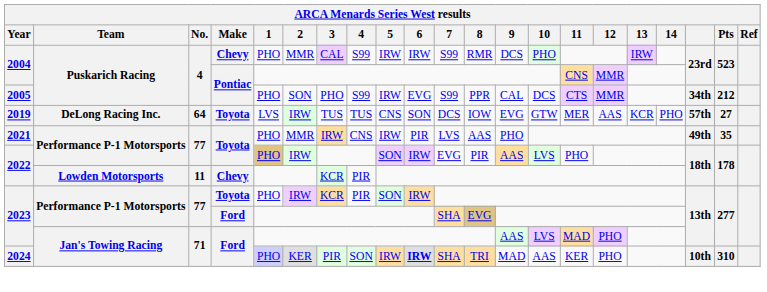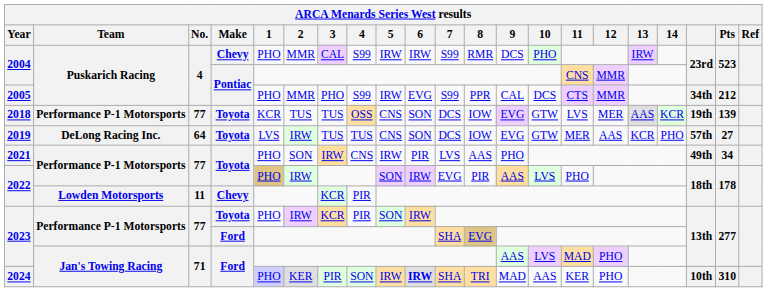 <table class="wikitable" style="text-align:center; font-size:75%">
 <tr>
 <th colspan=21><a href='#'>ARCA Menards Series West</a> results</th>
 </tr>
 <tr>
 <th>Year</th>
 <th>Team</th>
 <th>No.</th>
 <th>Make</th>
 <th>1</th>
 <th>2</th>
 <th>3</th>
 <th>4</th>
 <th>5</th>
 <th>6</th>
 <th>7</th>
 <th>8</th>
 <th>9</th>
 <th>10</th>
 <th>11</th>
 <th>12</th>
 <th>13</th>
 <th>14</th>
 <th></th>
 <th>Pts</th>
 <th>Ref</th>
 </tr>
 <tr>
 <th rowspan=2><a href='#'>2004</a></th>
 <th rowspan=3>Puskarich Racing</th>
 <th rowspan=3>4</th>
 <th><a href='#'>Chevy</a></th>
 <td><a href='#'>PHO</a></td>
 <td><a href='#'>MMR</a></td>
 <td style="background:#EFCFFF;"><a href='#'>CAL</a><br></td>
 <td><a href='#'>S99</a></td>
 <td><a href='#'>IRW</a></td>
 <td><a href='#'>IRW</a></td>
 <td><a href='#'>S99</a></td>
 <td><a href='#'>RMR</a></td>
 <td><a href='#'>DCS</a></td>
 <td style="background:#DFFFDF;"><a href='#'>PHO</a><br></td>
 <td colspan=2></td>
 <td style="background:#EFCFFF;"><a href='#'>IRW</a><br></td>
 <td></td>
 <th rowspan=2>23rd</th>
 <th rowspan=2>523</th>
 <th rowspan=2></th>
 </tr>
 <tr>
 <th rowspan=2><a href='#'>Pontiac</a></th>
 <td colspan=10></td>
 <td style="background:#FFDF9F;"><a href='#'>CNS</a><br></td>
 <td style="background:#EFCFFF;"><a href='#'>MMR</a><br></td>
 <td colspan=2></td>
 </tr>
 <tr>
 <th><a href='#'>2005</a></th>
 <td><a href='#'>PHO</a></td>
-<td><a href='#'>SON</a></td>
+<td><a href='#'>MMR</a></td>
 <td><a href='#'>PHO</a></td>
 <td><a href='#'>S99</a></td>
 <td><a href='#'>IRW</a></td>
 <td><a href='#'>EVG</a></td>
 <td><a href='#'>S99</a></td>
 <td><a href='#'>PPR</a></td>
 <td><a href='#'>CAL</a></td>
 <td><a href='#'>DCS</a></td>
 <td style="background:#EFCFFF;"><a href='#'>CTS</a><br></td>
 <td style="background:#EFCFFF;"><a href='#'>MMR</a><br></td>
 <td colspan=2></td>
 <th>34th</th>
 <th>212</th>
+<th></th>
+</tr>
+<tr>
+<th><a href='#'>2018</a></th>
+<th>Performance P-1 Motorsports</th>
+<th>77</th>
+<th><a href='#'>Toyota</a></th>
+<td><a href='#'>KCR</a></td>
+<td><a href='#'>TUS</a></td>
+<td><a href='#'>TUS</a></td>
+<td style="background:#FFDF9F;"><a href='#'>OSS</a><br></td>
+<td><a href='#'>CNS</a></td>
+<td><a href='#'>SON</a></td>
+<td><a href='#'>DCS</a></td>
+<td><a href='#'>IOW</a></td>
+<td style="background:#EFCFFF;"><a href='#'>EVG</a><br></td>
+<td><a href='#'>GTW</a></td>
+<td><a href='#'>LVS</a></td>
+<td><a href='#'>MER</a></td>
+<td style="background:#DFDFDF;"><a href='#'>AAS</a><br></td>
+<td style="background:#DFFFDF;"><a href='#'>KCR</a><br></td>
+<th>19th</th>
+<th>139</th>
 <th></th>
 </tr>
 <tr>
 <th><a href='#'>2019</a></th>
 <th>DeLong Racing Inc.</th>
 <th>64</th>
 <th><a href='#'>Toyota</a></th>
 <td><a href='#'>LVS</a></td>
 <td style="background:#DFFFDF;"><a href='#'>IRW</a><br></td>
 <td><a href='#'>TUS</a></td>
 <td><a href='#'>TUS</a></td>
 <td><a href='#'>CNS</a></td>
 <td><a href='#'>SON</a></td>
 <td><a href='#'>DCS</a></td>
 <td><a href='#'>IOW</a></td>
 <td><a href='#'>EVG</a></td>
 <td><a href='#'>GTW</a></td>
 <td><a href='#'>MER</a></td>
 <td><a href='#'>AAS</a></td>
 <td><a href='#'>KCR</a></td>
 <td><a href='#'>PHO</a></td>
 <th>57th</th>
 <th>27</th>
 <th></th>
 </tr>
 <tr>
 <th><a href='#'>2021</a></th>
 <th rowspan=2>Performance P-1 Motorsports</th>
 <th rowspan=2>77</th>
 <th rowspan=2><a href='#'>Toyota</a></th>
 <td><a href='#'>PHO</a></td>
-<td><a href='#'>MMR</a></td>
+<td><a href='#'>SON</a></td>
 <td style="background:#FFDF9F;"><a href='#'>IRW</a><br></td>
 <td><a href='#'>CNS</a></td>
 <td><a href='#'>IRW</a></td>
 <td><a href='#'>PIR</a></td>
 <td><a href='#'>LVS</a></td>
 <td><a href='#'>AAS</a></td>
 <td><a href='#'>PHO</a></td>
 <td colspan=5></td>
 <th>49th</th>
-<th>35</th>
+<th>34</th>
 <th></th>
 </tr>
 <tr>
 <th rowspan=2><a href='#'>2022</a></th>
 <td style="background:#DFC484"><a href='#'>PHO</a><br></td>
 <td style="background:#DFFFDF;"><a href='#'>IRW</a><br></td>
 <td colspan=2></td>
 <td style="background:#EFCFFF;"><a href='#'>SON</a><br></td>
 <td style="background:#EFCFFF;"><a href='#'>IRW</a><br></td>
 <td><a href='#'>EVG</a></td>
 <td><a href='#'>PIR</a></td>
 <td style="background:#FFDF9F;"><a href='#'>AAS</a><br></td>
 <td style="background:#DFFFDF;"><a href='#'>LVS</a><br></td>
 <td><a href='#'>PHO</a></td>
 <td colspan=3></td>
 <th rowspan=2>18th</th>
 <th rowspan=2>178</th>
 <th rowspan=2></th>
 </tr>
 <tr>
 <th><a href='#'>Lowden Motorsports</a></th>
 <th>11</th>
 <th><a href='#'>Chevy</a></th>
 <td colspan=2></td>
 <td style="background:#DFFFDF;"><a href='#'>KCR</a><br></td>
 <td><a href='#'>PIR</a></td>
 <td colspan=10></td>
 </tr>
 <tr>
 <th rowspan=3><a href='#'>2023</a></th>
 <th rowspan=2>Performance P-1 Motorsports</th>
 <th rowspan=2>77</th>
 <th><a href='#'>Toyota</a></th>
 <td><a href='#'>PHO</a></td>
 <td style="background:#EFCFFF;"><a href='#'>IRW</a><br></td>
 <td style="background:#FFDF9F;"><a href='#'>KCR</a><br></td>
 <td><a href='#'>PIR</a></td>
 <td style="background:#DFFFDF;"><a href='#'>SON</a><br></td>
 <td style="background:#FFDF9F;"><a href='#'>IRW</a><br></td>
 <td colspan=8></td>
 <th rowspan=3>13th</th>
 <th rowspan=3>277</th>
 <th rowspan=3></th>
 </tr>
 <tr>
 <th><a href='#'>Ford</a></th>
 <td colspan=6></td>
 <td style="background:#FFDF9F;"><a href='#'>SHA</a><br></td>
 <td style="background:#DFC484;"><a href='#'>EVG</a><br></td>
 <td colspan=6></td>
 </tr>
 <tr>
 <th rowspan=2><a href='#'>Jan's Towing Racing</a></th>
 <th rowspan=2>71</th>
 <th rowspan=2><a href='#'>Ford</a></th>
 <td colspan=8></td>
 <td style="background:#DFFFDF;"><a href='#'>AAS</a><br></td>
 <td style="background:#EFCFFF;"><a href='#'>LVS</a><br></td>
 <td style="background:#FFDF9F;"><a href='#'>MAD</a><br></td>
 <td style="background:#EFCFFF;"><a href='#'>PHO</a><br></td>
 <td colspan=2></td>
 </tr>
 <tr>
 <th><a href='#'>2024</a></th>
 <td style="background:#CFCFFF;"><a href='#'>PHO</a><br></td>
 <td style="background:#DFDFDF;"><a href='#'>KER</a><br></td>
 <td style="background:#DFFFDF;"><a href='#'>PIR</a><br></td>
 <td style="background:#DFFFDF;"><a href='#'>SON</a><br></td>
 <td style="background:#FFDF9F;"><a href='#'>IRW</a><br></td>
 <td style="background:#DFDFDF;"><strong><a href='#'>IRW</a></strong><br></td>
 <td style="background:#FFDF9F;"><a href='#'>SHA</a><br></td>
 <td style="background:#FFDF9F;"><a href='#'>TRI</a><br></td>
 <td><a href='#'>MAD</a></td>
 <td><a href='#'>AAS</a></td>
 <td><a href='#'>KER</a></td>
 <td><a href='#'>PHO</a></td>
 <td colspan=2></td>
 <th>10th</th>
 <th>310</th>
 <th></th>
 </tr>
 </table>
